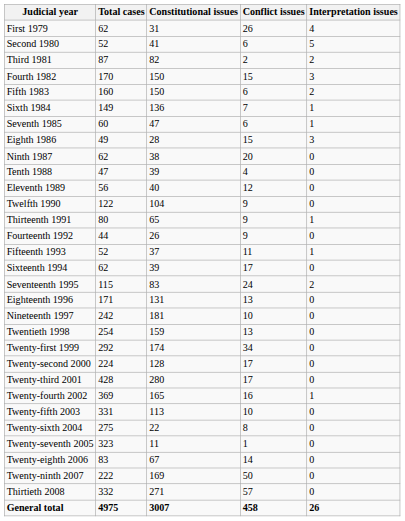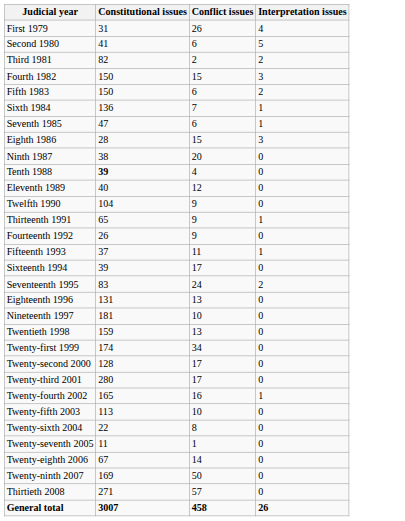 <table class="wikitable">
 <tr>
 <th>Judicial year</th>
-<th>Total cases</th>
 <th>Constitutional issues</th>
 <th>Conflict issues</th>
 <th>Interpretation issues</th>
 </tr>
 <tr>
 <td>First 1979</td>
-<td>62</td>
 <td>31</td>
 <td>26</td>
 <td>4</td>
 </tr>
 <tr>
 <td>Second 1980</td>
-<td>52</td>
 <td>41</td>
 <td>6</td>
 <td>5</td>
 </tr>
 <tr>
 <td>Third 1981</td>
-<td>87</td>
 <td>82</td>
 <td>2</td>
 <td>2</td>
 </tr>
 <tr>
 <td>Fourth 1982</td>
-<td>170</td>
 <td>150</td>
 <td>15</td>
 <td>3</td>
 </tr>
 <tr>
 <td>Fifth 1983</td>
-<td>160</td>
 <td>150</td>
 <td>6</td>
 <td>2</td>
 </tr>
 <tr>
 <td>Sixth 1984</td>
-<td>149</td>
 <td>136</td>
 <td>7</td>
 <td>1</td>
 </tr>
 <tr>
 <td>Seventh 1985</td>
-<td>60</td>
 <td>47</td>
 <td>6</td>
 <td>1</td>
 </tr>
 <tr>
 <td>Eighth 1986</td>
-<td>49</td>
 <td>28</td>
 <td>15</td>
 <td>3</td>
 </tr>
 <tr>
 <td>Ninth 1987</td>
-<td>62</td>
 <td>38</td>
 <td>20</td>
 <td>0</td>
 </tr>
 <tr>
 <td>Tenth 1988</td>
-<td>47</td>
-<td>39</td>
+<td><strong>39</strong></td>
 <td>4</td>
 <td>0</td>
 </tr>
 <tr>
 <td>Eleventh 1989</td>
-<td>56</td>
 <td>40</td>
 <td>12</td>
 <td>0</td>
 </tr>
 <tr>
 <td>Twelfth 1990</td>
-<td>122</td>
 <td>104</td>
 <td>9</td>
 <td>0</td>
 </tr>
 <tr>
 <td>Thirteenth 1991</td>
-<td>80</td>
 <td>65</td>
 <td>9</td>
 <td>1</td>
 </tr>
 <tr>
 <td>Fourteenth 1992</td>
-<td>44</td>
 <td>26</td>
 <td>9</td>
 <td>0</td>
 </tr>
 <tr>
 <td>Fifteenth 1993</td>
-<td>52</td>
 <td>37</td>
 <td>11</td>
 <td>1</td>
 </tr>
 <tr>
 <td>Sixteenth 1994</td>
-<td>62</td>
 <td>39</td>
 <td>17</td>
 <td>0</td>
 </tr>
 <tr>
 <td>Seventeenth 1995</td>
-<td>115</td>
 <td>83</td>
 <td>24</td>
 <td>2</td>
 </tr>
 <tr>
 <td>Eighteenth 1996</td>
-<td>171</td>
 <td>131</td>
 <td>13</td>
 <td>0</td>
 </tr>
 <tr>
 <td>Nineteenth 1997</td>
-<td>242</td>
 <td>181</td>
 <td>10</td>
 <td>0</td>
 </tr>
 <tr>
 <td>Twentieth 1998</td>
-<td>254</td>
 <td>159</td>
 <td>13</td>
 <td>0</td>
 </tr>
 <tr>
 <td>Twenty-first 1999</td>
-<td>292</td>
 <td>174</td>
 <td>34</td>
 <td>0</td>
 </tr>
 <tr>
 <td>Twenty-second 2000</td>
-<td>224</td>
 <td>128</td>
 <td>17</td>
 <td>0</td>
 </tr>
 <tr>
 <td>Twenty-third 2001</td>
-<td>428</td>
 <td>280</td>
 <td>17</td>
 <td>0</td>
 </tr>
 <tr>
 <td>Twenty-fourth 2002</td>
-<td>369</td>
 <td>165</td>
 <td>16</td>
 <td>1</td>
 </tr>
 <tr>
 <td>Twenty-fifth 2003</td>
-<td>331</td>
 <td>113</td>
 <td>10</td>
 <td>0</td>
 </tr>
 <tr>
 <td>Twenty-sixth 2004</td>
-<td>275</td>
 <td>22</td>
 <td>8</td>
 <td>0</td>
 </tr>
 <tr>
 <td>Twenty-seventh 2005</td>
-<td>323</td>
 <td>11</td>
 <td>1</td>
 <td>0</td>
 </tr>
 <tr>
 <td>Twenty-eighth 2006</td>
-<td>83</td>
 <td>67</td>
 <td>14</td>
 <td>0</td>
 </tr>
 <tr>
 <td>Twenty-ninth 2007</td>
-<td>222</td>
 <td>169</td>
 <td>50</td>
 <td>0</td>
 </tr>
 <tr>
 <td>Thirtieth 2008</td>
-<td>332</td>
 <td>271</td>
 <td>57</td>
 <td>0</td>
 </tr>
 <tr>
 <td><strong>General total</strong></td>
-<td><strong>4975</strong></td>
 <td><strong>3007</strong></td>
 <td><strong>458</strong></td>
 <td><strong>26</strong></td>
 </tr>
 </table>
